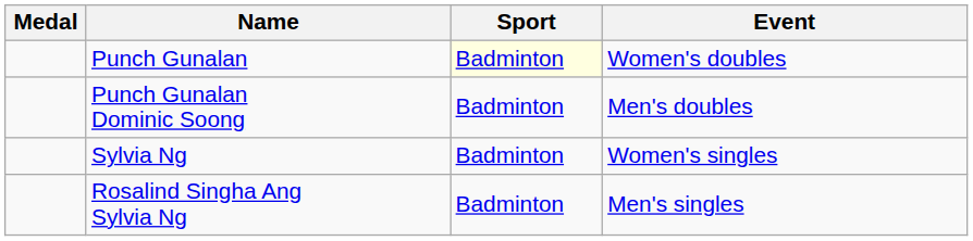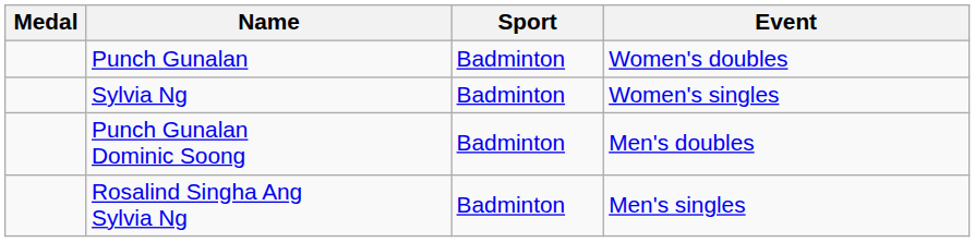 <table class="wikitable sortable" style="font-size:100%">
 <tr>
 <th width="50">Medal</th>
 <th width="250">Name</th>
 <th width="100">Sport</th>
 <th width="250">Event</th>
 </tr>
 <tr>
 <td></td>
 <td><a href='#'>Punch Gunalan</a></td>
-<td style="background: lightyellow;"><a href='#'>Badminton</a></td>
+<td><a href='#'>Badminton</a></td>
 <td><a href='#'>Women's doubles</a></td>
+</tr>
+<tr>
+<td></td>
+<td><a href='#'>Sylvia Ng</a></td>
+<td><a href='#'>Badminton</a></td>
+<td><a href='#'>Women's singles</a></td>
 </tr>
 <tr>
 <td></td>
 <td><a href='#'>Punch Gunalan</a><br><a href='#'>Dominic Soong</a></td>
 <td><a href='#'>Badminton</a></td>
 <td><a href='#'>Men's doubles</a></td>
 </tr>
 <tr>
 <td></td>
-<td><a href='#'>Sylvia Ng</a></td>
-<td><a href='#'>Badminton</a></td>
-<td><a href='#'>Women's singles</a></td>
-</tr>
-<tr>
-<td></td>
 <td><a href='#'>Rosalind Singha Ang</a><br><a href='#'>Sylvia Ng</a></td>
 <td><a href='#'>Badminton</a></td>
 <td><a href='#'>Men's singles</a></td>
 </tr>
 </table>
